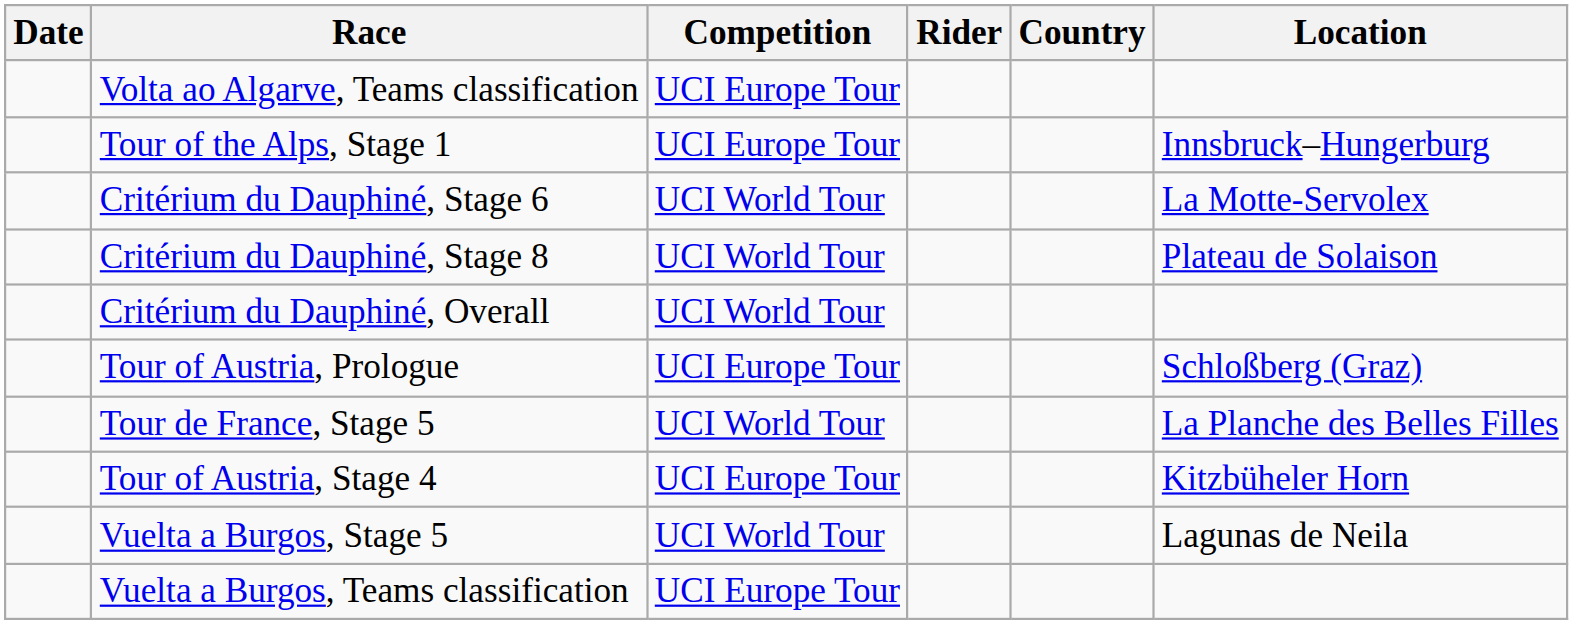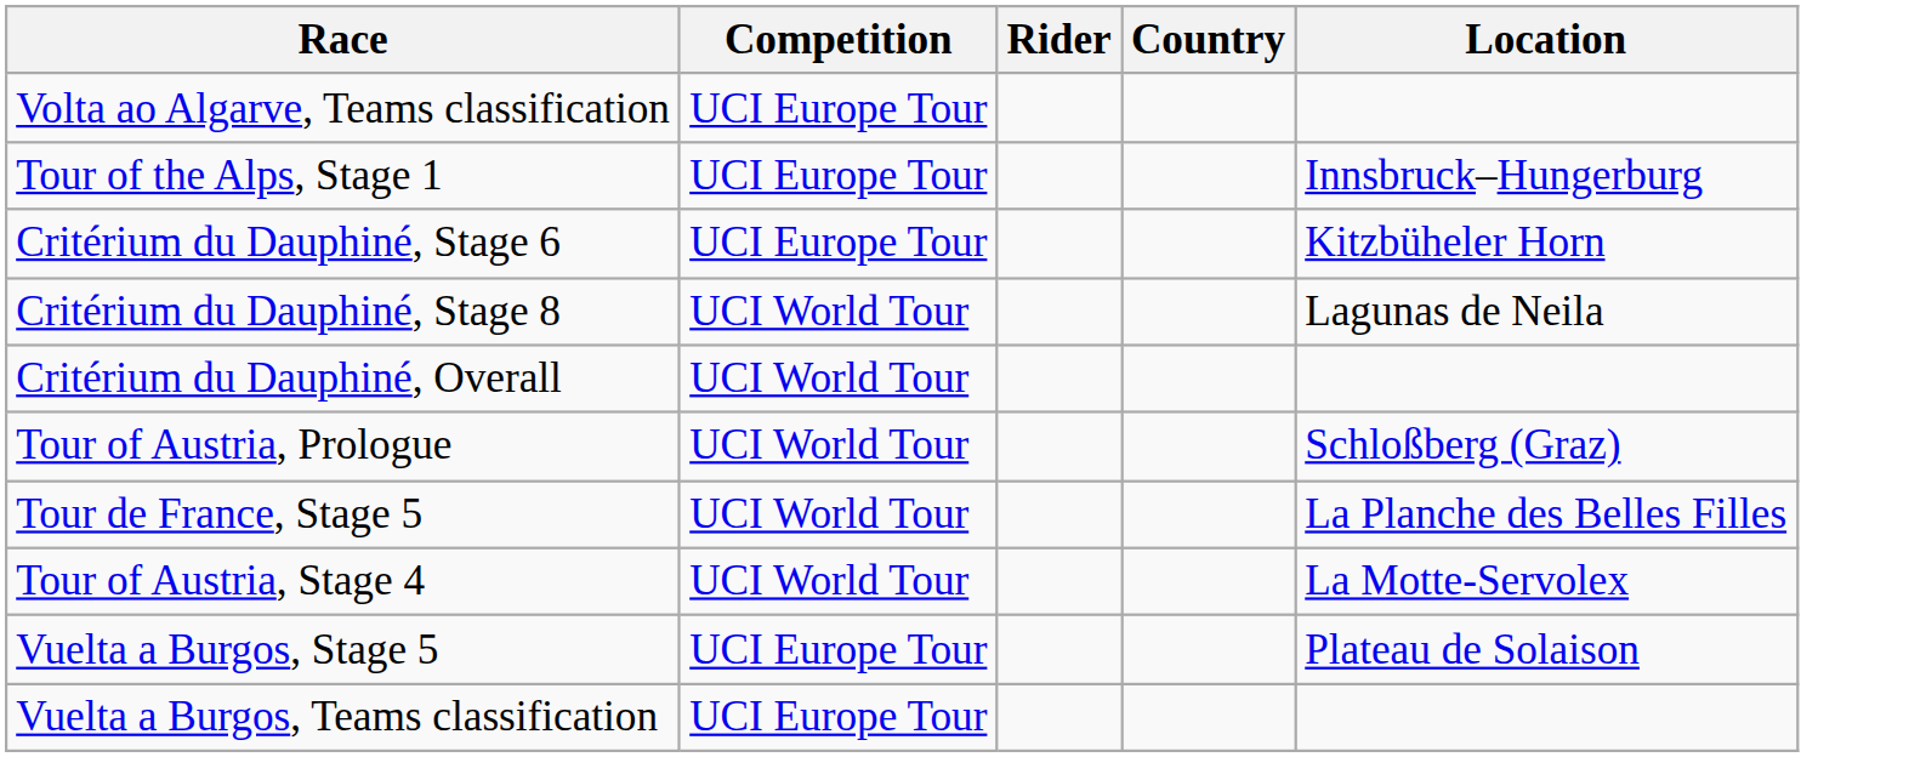 <table class="wikitable sortable">
 <tr>
-<th>Date</th>
 <th>Race</th>
 <th>Competition</th>
 <th>Rider</th>
 <th>Country</th>
 <th>Location</th>
 </tr>
 <tr>
-<td></td>
 <td><a href='#'>Volta ao Algarve</a>, Teams classification</td>
 <td><a href='#'>UCI Europe Tour</a></td>
 <td align="center"></td>
 <td></td>
 <td></td>
 </tr>
 <tr>
-<td></td>
 <td><a href='#'>Tour of the Alps</a>, Stage 1</td>
 <td><a href='#'>UCI Europe Tour</a></td>
 <td></td>
 <td></td>
 <td><a href='#'>Innsbruck</a>–<a href='#'>Hungerburg</a></td>
 </tr>
 <tr>
-<td></td>
 <td><a href='#'>Critérium du Dauphiné</a>, Stage 6</td>
-<td><a href='#'>UCI World Tour</a></td>
+<td><a href='#'>UCI Europe Tour</a></td>
 <td></td>
 <td></td>
-<td><a href='#'>La Motte-Servolex</a></td>
+<td><a href='#'>Kitzbüheler Horn</a></td>
 </tr>
 <tr>
-<td></td>
 <td><a href='#'>Critérium du Dauphiné</a>, Stage 8</td>
 <td><a href='#'>UCI World Tour</a></td>
 <td></td>
 <td></td>
-<td><a href='#'>Plateau de Solaison</a></td>
+<td>Lagunas de Neila</td>
 </tr>
 <tr>
-<td></td>
 <td><a href='#'>Critérium du Dauphiné</a>, Overall</td>
 <td><a href='#'>UCI World Tour</a></td>
 <td></td>
 <td></td>
 <td></td>
 </tr>
 <tr>
-<td></td>
 <td><a href='#'>Tour of Austria</a>, Prologue</td>
-<td><a href='#'>UCI Europe Tour</a></td>
+<td><a href='#'>UCI World Tour</a></td>
 <td></td>
 <td></td>
 <td><a href='#'>Schloßberg (Graz)</a></td>
 </tr>
 <tr>
-<td></td>
 <td><a href='#'>Tour de France</a>, Stage 5</td>
 <td><a href='#'>UCI World Tour</a></td>
 <td></td>
 <td></td>
 <td><a href='#'>La Planche des Belles Filles</a></td>
 </tr>
 <tr>
+<td><a href='#'>Tour of Austria</a>, Stage 4</td>
+<td><a href='#'>UCI World Tour</a></td>
 <td></td>
-<td><a href='#'>Tour of Austria</a>, Stage 4</td>
+<td></td>
+<td><a href='#'>La Motte-Servolex</a></td>
+</tr>
+<tr>
+<td><a href='#'>Vuelta a Burgos</a>, Stage 5</td>
 <td><a href='#'>UCI Europe Tour</a></td>
 <td></td>
 <td></td>
-<td><a href='#'>Kitzbüheler Horn</a></td>
+<td><a href='#'>Plateau de Solaison</a></td>
 </tr>
 <tr>
-<td></td>
-<td><a href='#'>Vuelta a Burgos</a>, Stage 5</td>
-<td><a href='#'>UCI World Tour</a></td>
-<td></td>
-<td></td>
-<td>Lagunas de Neila</td>
-</tr>
-<tr>
-<td></td>
 <td><a href='#'>Vuelta a Burgos</a>, Teams classification</td>
 <td><a href='#'>UCI Europe Tour</a></td>
 <td align="center"></td>
 <td></td>
 <td></td>
 </tr>
 </table>
